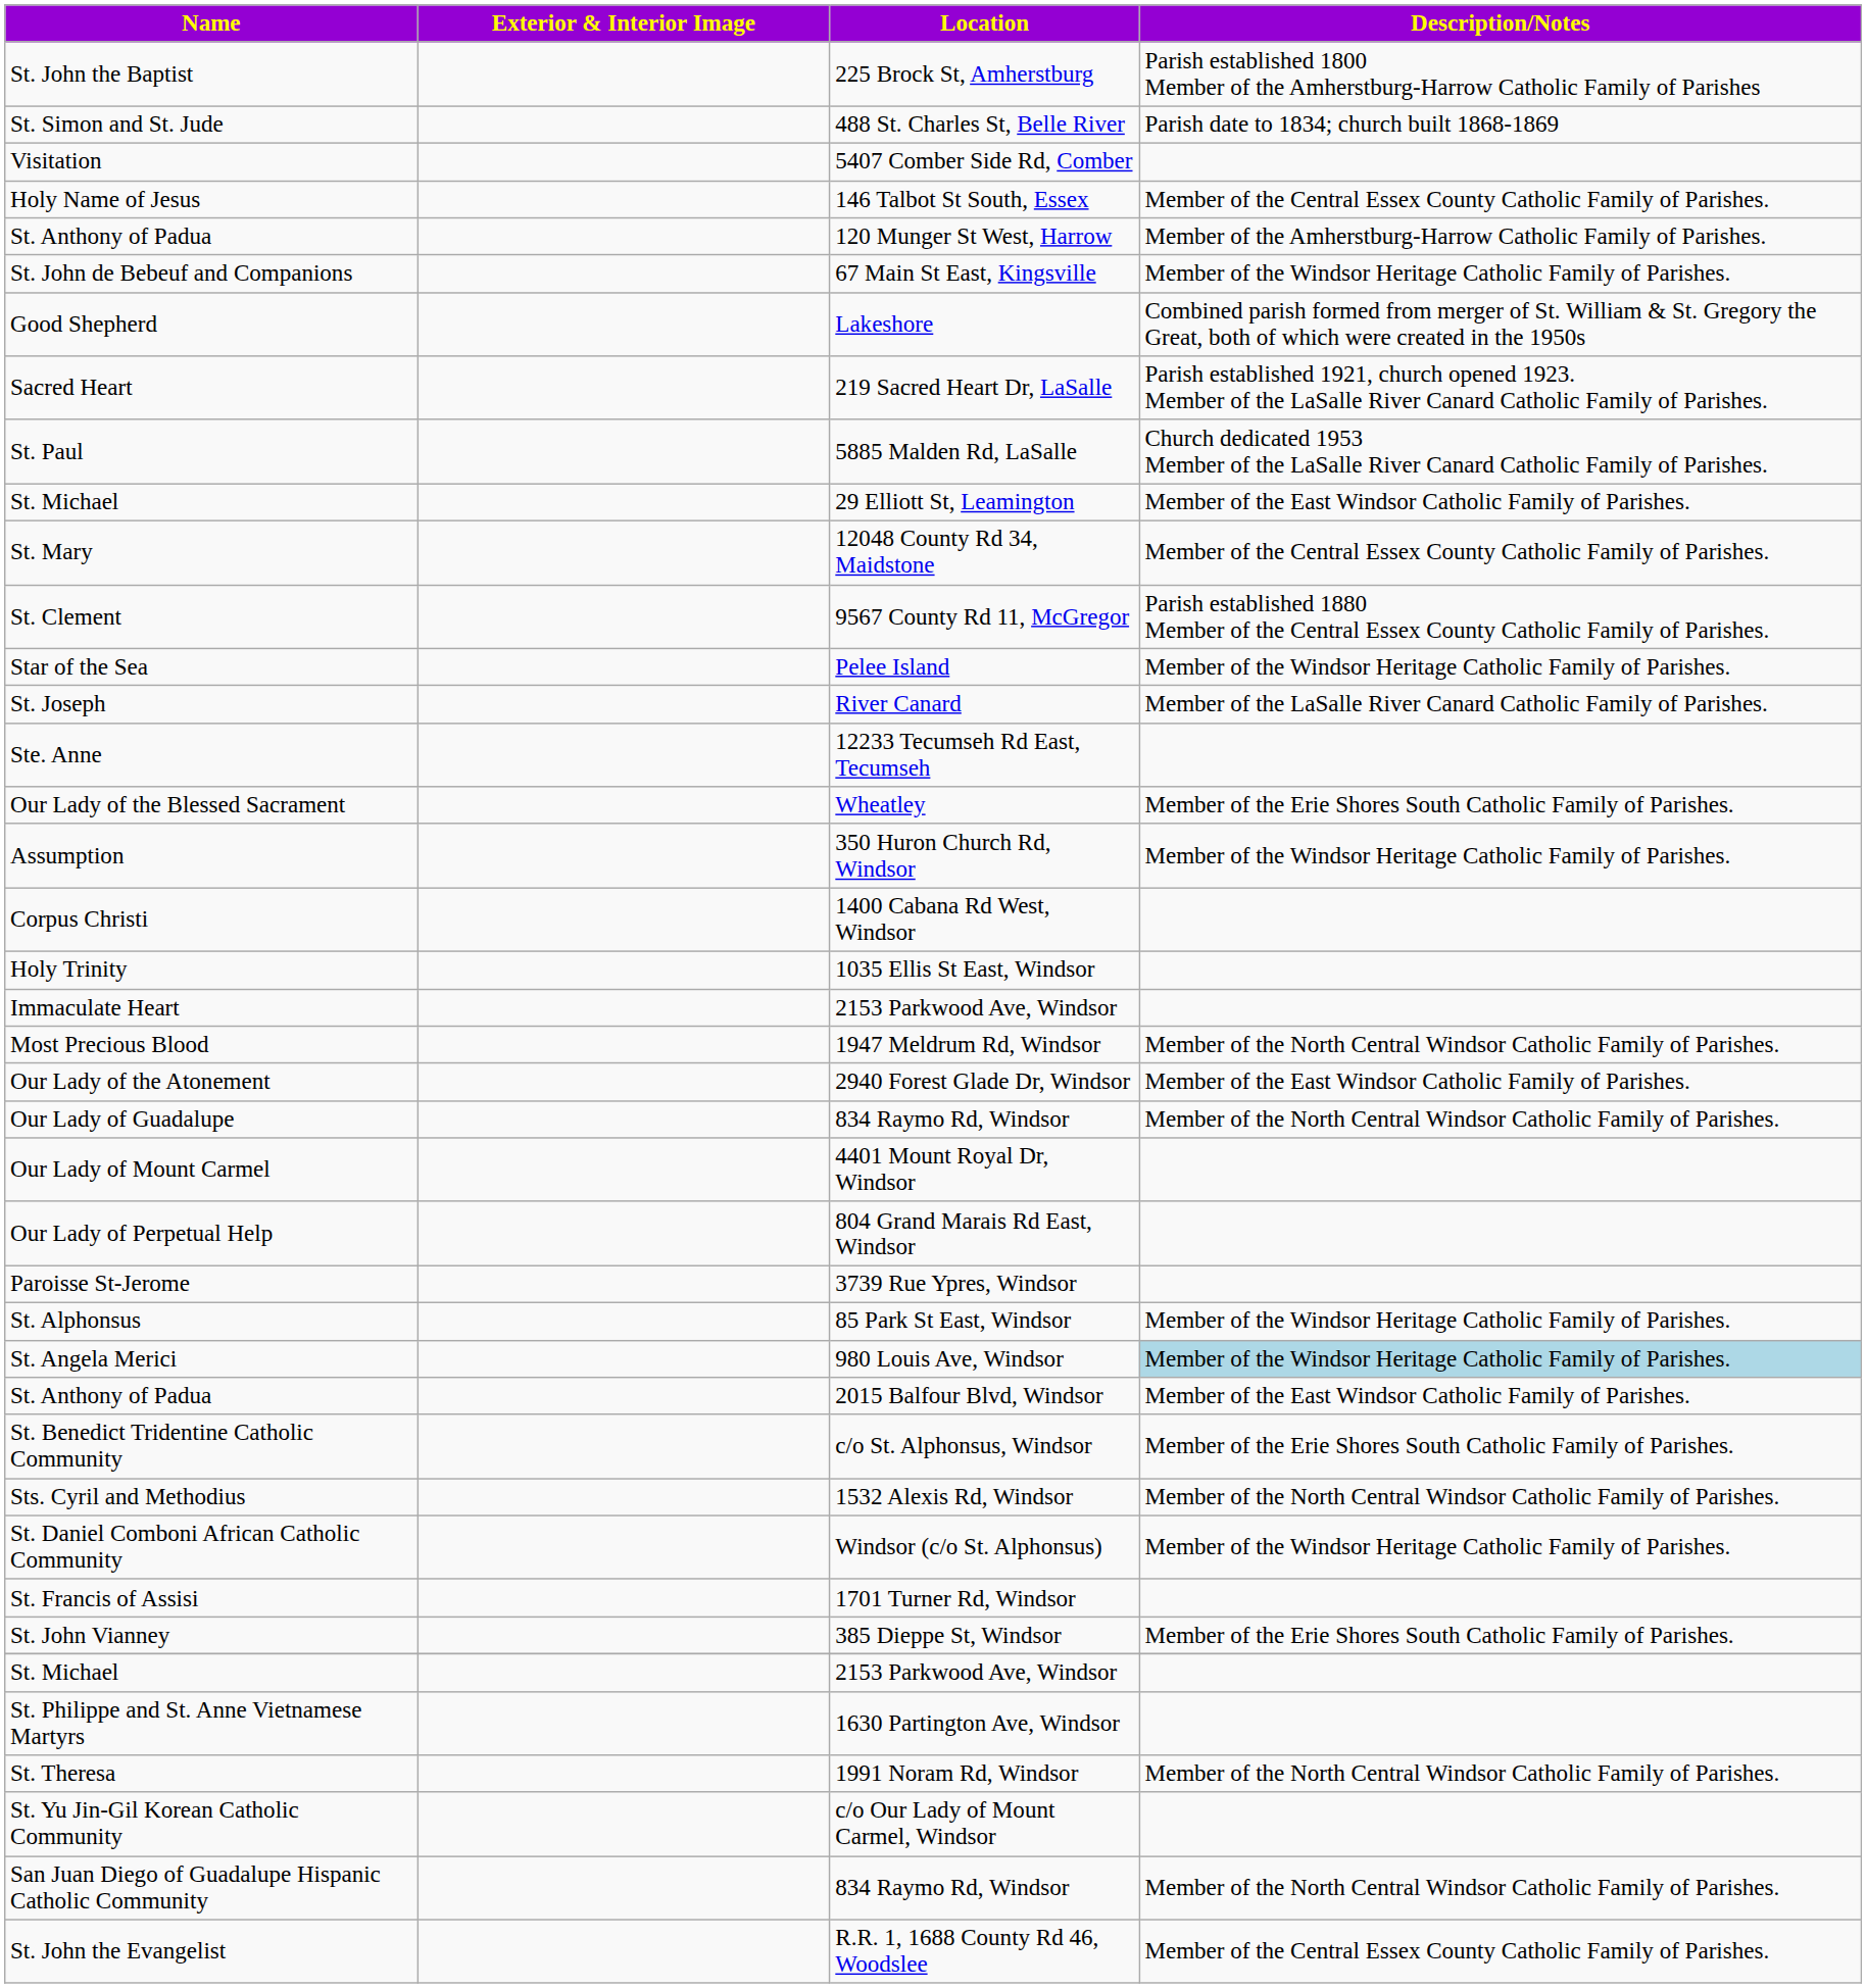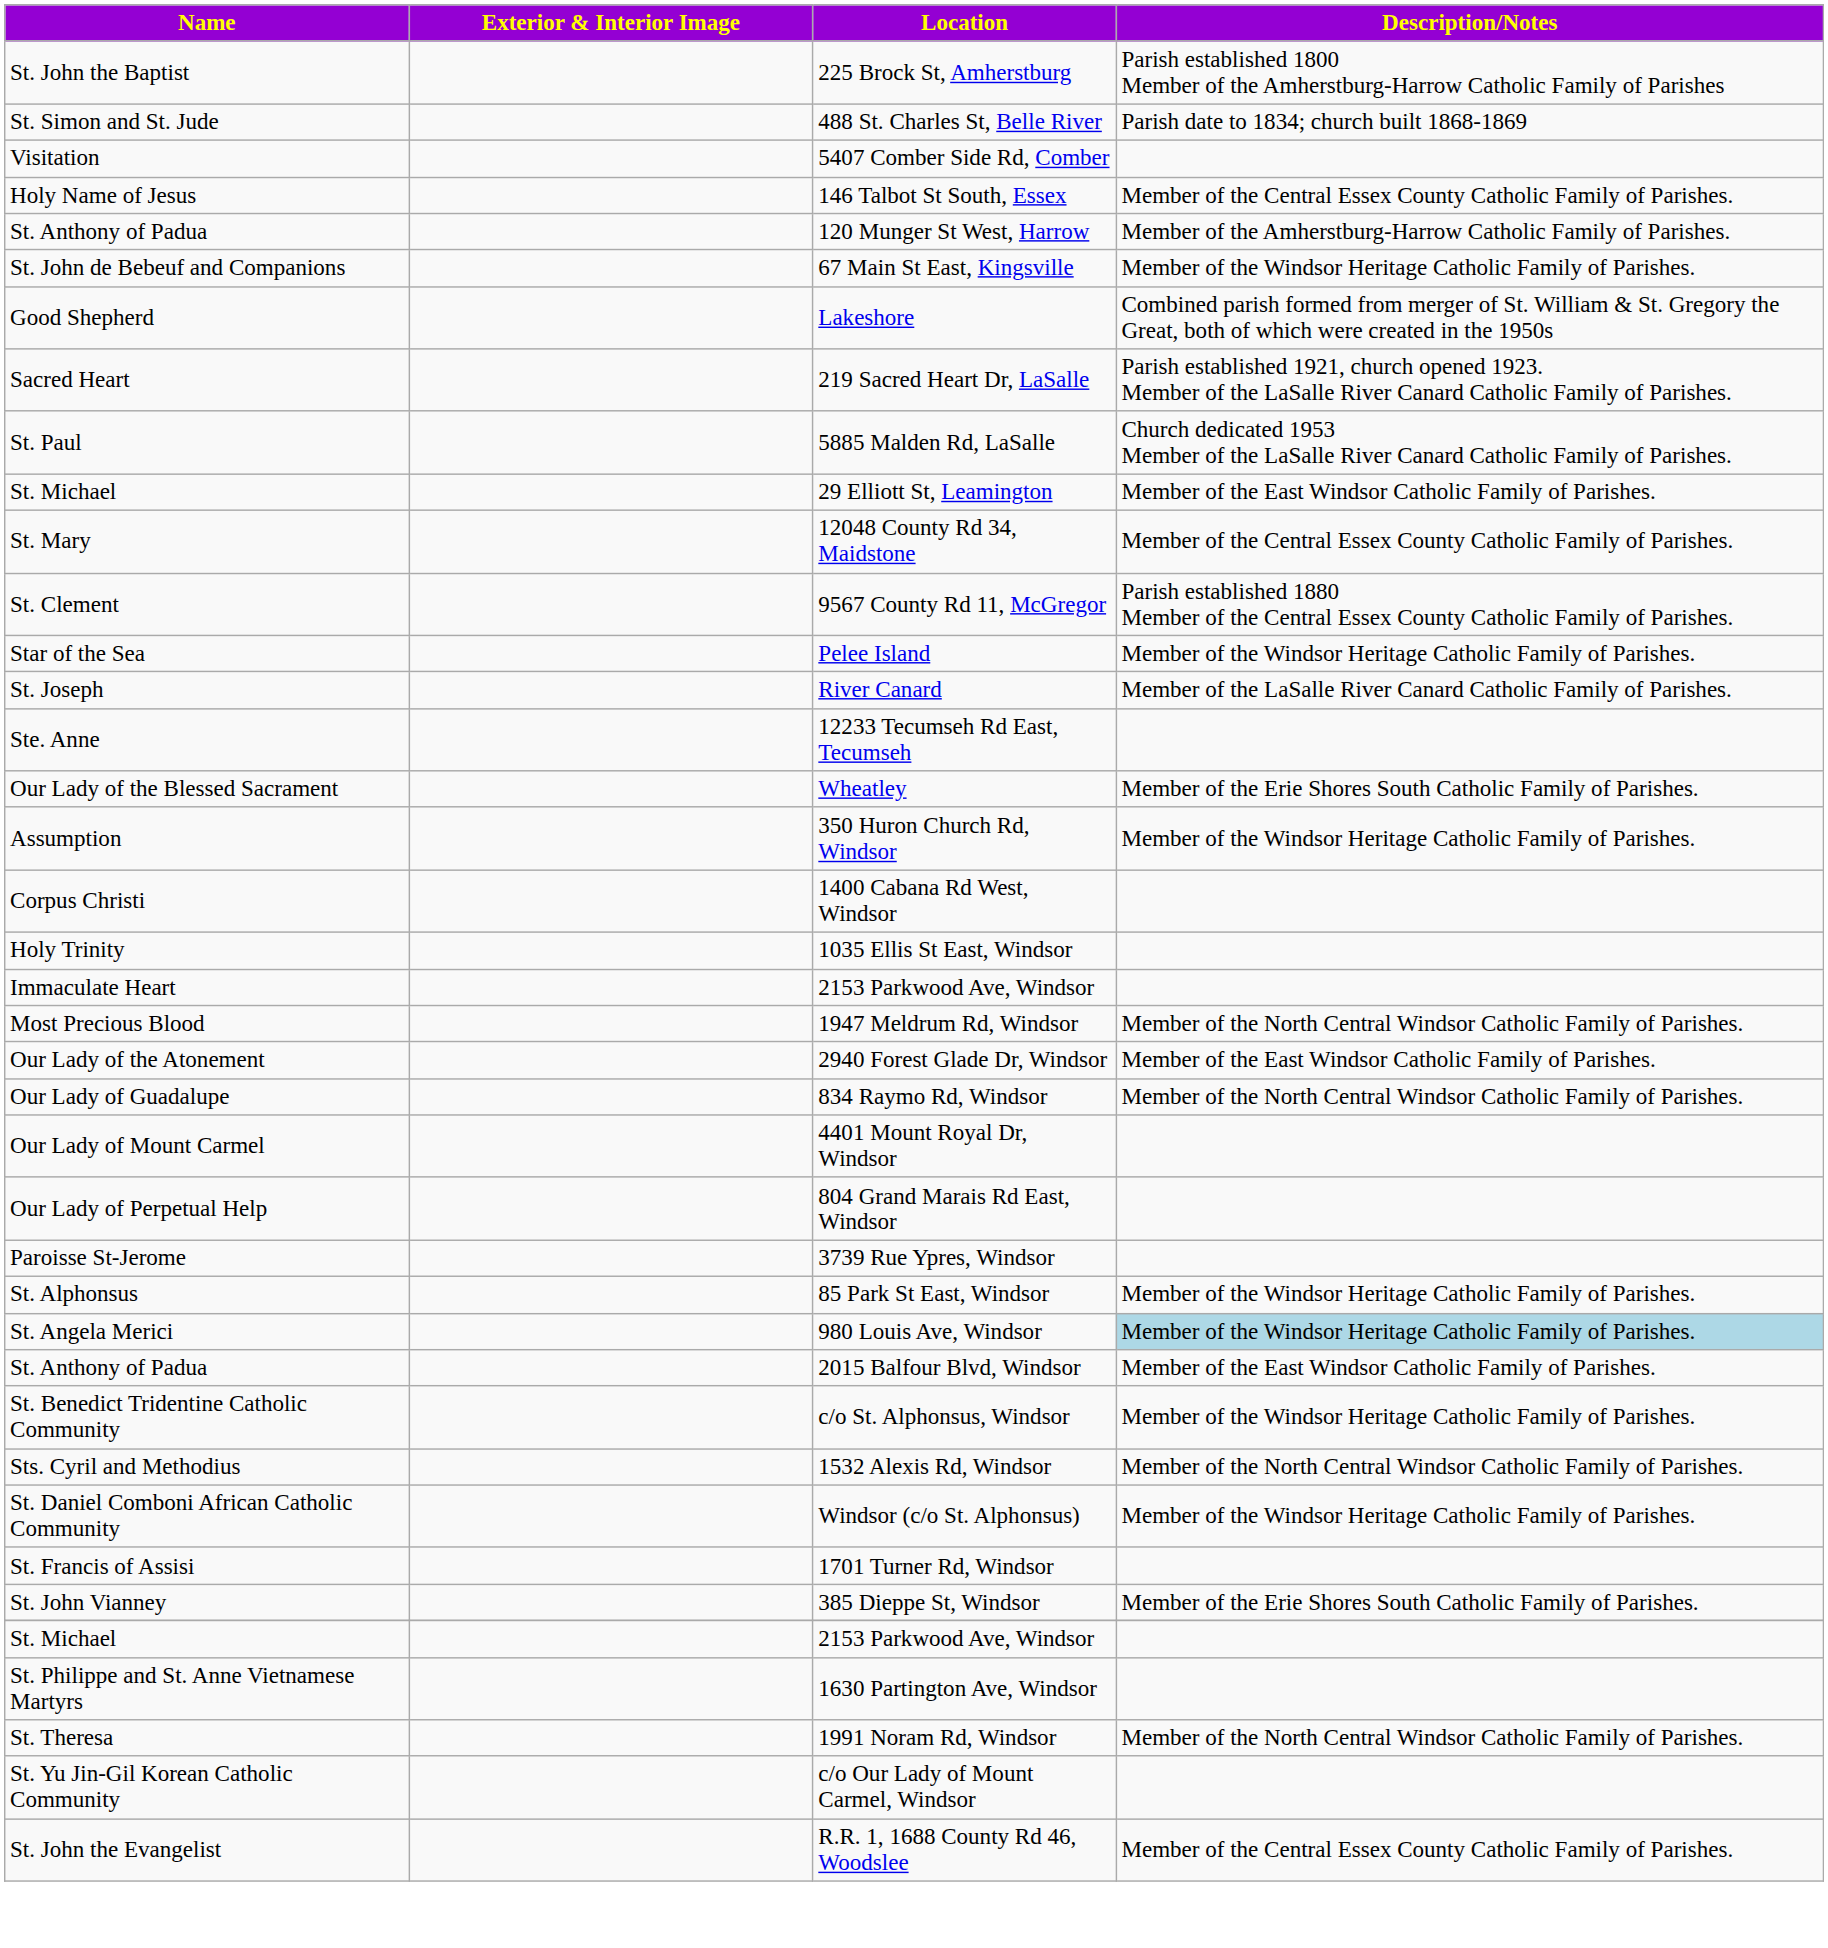 <table class="wikitable sortable" style="width:100%">
 <tr>
 <th style="background:darkviolet; color:yellow;" width="20%"><strong>Name</strong></th>
 <th style="background:darkviolet; color:yellow;" width="20%"><strong>Exterior & Interior Image</strong></th>
 <th style="background:darkviolet; color:yellow;" width="15%"><strong>Location</strong></th>
 <th style="background:darkviolet; color:yellow;" width="35%"><strong>Description/Notes<em></th>
 </tr>
 <tr>
 <td>St. John the Baptist</td>
 <td><br></td>
 <td>225 Brock St, <a href='#'>Amherstburg</a></td>
 <td>Parish established 1800<br>Member of the Amherstburg-Harrow Catholic Family of Parishes</td>
 </tr>
 <tr>
 <td>St. Simon and St. Jude</td>
 <td></td>
 <td>488 St. Charles St, <a href='#'>Belle River</a></td>
 <td>Parish date to 1834; church built 1868-1869</td>
 </tr>
 <tr>
 <td>Visitation</td>
 <td></td>
 <td>5407 Comber Side Rd, <a href='#'>Comber</a></td>
 <td></td>
 </tr>
 <tr>
 <td>Holy Name of Jesus</td>
 <td></td>
 <td>146 Talbot St South, <a href='#'>Essex</a></td>
 <td>Member of the Central Essex County Catholic Family of Parishes.</td>
 </tr>
 <tr>
 <td>St. Anthony of Padua</td>
 <td></td>
 <td>120 Munger St West, <a href='#'>Harrow</a></td>
 <td>Member of the Amherstburg-Harrow Catholic Family of Parishes.</td>
 </tr>
 <tr>
 <td>St. John de Bebeuf and Companions</td>
 <td></td>
 <td>67 Main St East, <a href='#'>Kingsville</a></td>
 <td>Member of the Windsor Heritage Catholic Family of Parishes.</td>
 </tr>
 <tr>
 <td>Good Shepherd</td>
 <td></td>
 <td><a href='#'>Lakeshore</a></td>
 <td>Combined parish formed from merger of St. William & St. Gregory the Great, both of which were created in the 1950s</td>
 </tr>
 <tr>
 <td>Sacred Heart</td>
 <td></td>
 <td>219 Sacred Heart Dr, <a href='#'>LaSalle</a></td>
 <td>Parish established 1921, church opened 1923. <br>Member of  the LaSalle River Canard Catholic Family of Parishes.</td>
 </tr>
 <tr>
 <td>St. Paul</td>
 <td></td>
 <td>5885 Malden Rd, LaSalle</td>
 <td>Church dedicated 1953<br>Member of  the LaSalle River Canard Catholic Family of Parishes.</td>
 </tr>
 <tr>
 <td>St. Michael</td>
 <td><br></td>
 <td>29 Elliott St, <a href='#'>Leamington</a></td>
 <td>Member of the East Windsor Catholic Family of Parishes.</td>
 </tr>
 <tr>
 <td>St. Mary</td>
 <td></td>
 <td>12048 County Rd 34, <a href='#'>Maidstone</a></td>
 <td>Member of the Central Essex County Catholic Family of Parishes.</td>
 </tr>
 <tr>
 <td>St. Clement</td>
 <td></td>
 <td>9567 County Rd 11, <a href='#'>McGregor</a></td>
 <td>Parish established 1880<br>Member of the Central Essex County Catholic Family of Parishes.</td>
 </tr>
 <tr>
 <td>Star of the Sea</td>
 <td></td>
 <td><a href='#'>Pelee Island</a></td>
 <td>Member of the Windsor Heritage Catholic Family of Parishes.</td>
 </tr>
 <tr>
 <td>St. Joseph</td>
 <td></td>
 <td><a href='#'>River Canard</a></td>
 <td>Member of  the LaSalle River Canard Catholic Family of Parishes.</td>
 </tr>
 <tr>
 <td>Ste. Anne</td>
 <td></td>
 <td>12233 Tecumseh Rd East, <a href='#'>Tecumseh</a></td>
 <td></td>
 </tr>
 <tr>
 <td>Our Lady of the Blessed Sacrament</td>
 <td></td>
 <td><a href='#'>Wheatley</a></td>
 <td>Member of the Erie Shores South Catholic Family of Parishes.</td>
 </tr>
 <tr>
 <td>Assumption</td>
 <td></td>
 <td>350 Huron Church Rd, <a href='#'>Windsor</a></td>
 <td>Member of the Windsor Heritage Catholic Family of Parishes.</td>
 </tr>
 <tr>
 <td>Corpus Christi</td>
 <td></td>
 <td>1400 Cabana Rd West, Windsor</td>
 <td></td>
 </tr>
 <tr>
 <td>Holy Trinity</td>
 <td><br></td>
 <td>1035 Ellis St East, Windsor</td>
 <td></td>
 </tr>
 <tr>
 <td>Immaculate Heart</td>
 <td></td>
 <td>2153 Parkwood Ave, Windsor</td>
 <td></td>
 </tr>
 <tr>
 <td>Most Precious Blood</td>
 <td></td>
 <td>1947 Meldrum Rd, Windsor</td>
 <td>Member of the North Central Windsor Catholic Family of Parishes.</td>
 </tr>
 <tr>
 <td>Our Lady of the Atonement</td>
 <td></td>
 <td>2940 Forest Glade Dr, Windsor</td>
 <td>Member of the East Windsor Catholic Family of Parishes.</td>
 </tr>
 <tr>
 <td>Our Lady of Guadalupe</td>
 <td></td>
 <td>834 Raymo Rd, Windsor</td>
 <td>Member of the North Central Windsor Catholic Family of Parishes.</td>
 </tr>
 <tr>
 <td>Our Lady of Mount Carmel</td>
 <td></td>
 <td>4401 Mount Royal Dr, Windsor</td>
 <td></td>
 </tr>
 <tr>
 <td>Our Lady of Perpetual Help</td>
 <td></td>
 <td>804 Grand Marais Rd East, Windsor</td>
 <td></td>
 </tr>
 <tr>
 <td>Paroisse St-Jerome</td>
 <td></td>
 <td>3739 Rue Ypres, Windsor</td>
 <td></td>
 </tr>
 <tr>
 <td>St. Alphonsus</td>
 <td></td>
 <td>85 Park St East, Windsor</td>
 <td>Member of the Windsor Heritage Catholic Family of Parishes.</td>
 </tr>
 <tr>
 <td>St. Angela Merici</td>
 <td></td>
 <td>980 Louis Ave, Windsor</td>
 <td style="background: lightblue;">Member of the Windsor Heritage Catholic Family of Parishes.</td>
 </tr>
 <tr>
 <td>St. Anthony of Padua</td>
 <td></td>
 <td>2015 Balfour Blvd, Windsor</td>
 <td>Member of the East Windsor Catholic Family of Parishes.</td>
 </tr>
 <tr>
 <td>St. Benedict Tridentine Catholic Community</td>
 <td></td>
 <td>c/o St. Alphonsus, Windsor</td>
-<td>Member of the Erie Shores South Catholic Family of Parishes.</td>
+<td>Member of the Windsor Heritage Catholic Family of Parishes.</td>
 </tr>
 <tr>
 <td>Sts. Cyril and Methodius</td>
 <td></td>
 <td>1532 Alexis Rd, Windsor</td>
 <td>Member of the North Central Windsor Catholic Family of Parishes.</td>
 </tr>
 <tr>
 <td>St. Daniel Comboni African Catholic Community</td>
 <td></td>
 <td>Windsor (c/o St. Alphonsus)</td>
 <td>Member of the Windsor Heritage Catholic Family of Parishes.</td>
 </tr>
 <tr>
 <td>St. Francis of Assisi</td>
 <td></td>
 <td>1701 Turner Rd, Windsor</td>
 <td></td>
 </tr>
 <tr>
 <td>St. John Vianney</td>
 <td></td>
 <td>385 Dieppe St, Windsor</td>
 <td>Member of the Erie Shores South Catholic Family of Parishes.</td>
 </tr>
 <tr>
 </tr>
 <tr>
 <td>St. Michael</td>
 <td></td>
 <td>2153 Parkwood Ave, Windsor</td>
 <td></td>
 </tr>
 <tr>
 <td>St. Philippe and St. Anne Vietnamese Martyrs</td>
 <td></td>
 <td>1630 Partington Ave, Windsor</td>
 <td></td>
 </tr>
 <tr>
 <td>St. Theresa</td>
 <td></td>
 <td>1991 Noram Rd, Windsor</td>
 <td>Member of the North Central Windsor Catholic Family of Parishes.</td>
 </tr>
 <tr>
 <td>St. Yu Jin-Gil Korean Catholic Community</td>
 <td></td>
 <td>c/o Our Lady of Mount Carmel, Windsor</td>
 <td></td>
 </tr>
 <tr>
-<td>San Juan Diego of Guadalupe Hispanic Catholic Community</td>
-<td></td>
-<td>834 Raymo Rd, Windsor</td>
-<td>Member of the North Central Windsor Catholic Family of Parishes.</td>
-</tr>
-<tr>
 <td>St. John the Evangelist</td>
 <td></td>
 <td>R.R. 1, 1688 County Rd 46, <a href='#'>Woodslee</a></td>
 <td>Member of the Central Essex County Catholic Family of Parishes.</td>
 </tr>
 </table>
